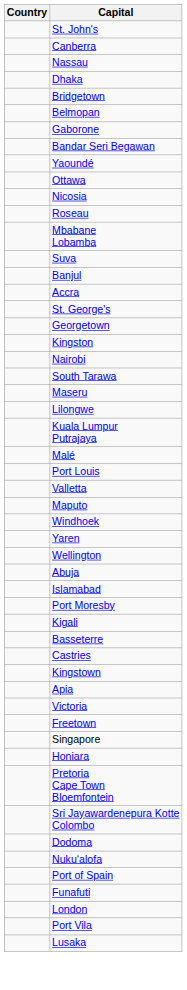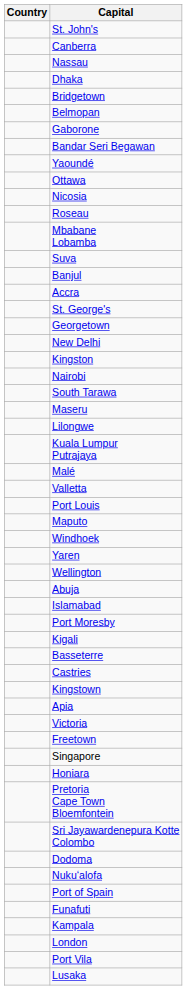 <table class="wikitable unsortable">
 <tr>
 <th>Country</th>
 <th>Capital</th>
 </tr>
 <tr>
 <td></td>
 <td><a href='#'>St. John's</a></td>
 </tr>
 <tr>
 <td></td>
 <td><a href='#'>Canberra</a></td>
 </tr>
 <tr>
 <td></td>
 <td><a href='#'>Nassau</a></td>
 </tr>
 <tr>
 <td></td>
 <td><a href='#'>Dhaka</a></td>
 </tr>
 <tr>
 <td></td>
 <td><a href='#'>Bridgetown</a></td>
 </tr>
 <tr>
 <td></td>
 <td><a href='#'>Belmopan</a></td>
 </tr>
 <tr>
 <td></td>
 <td><a href='#'>Gaborone</a></td>
 </tr>
 <tr>
 <td></td>
 <td><a href='#'>Bandar Seri Begawan</a></td>
 </tr>
 <tr>
 <td></td>
 <td><a href='#'>Yaoundé</a></td>
 </tr>
 <tr>
 <td></td>
 <td><a href='#'>Ottawa</a></td>
 </tr>
 <tr>
 <td></td>
 <td><a href='#'>Nicosia</a></td>
 </tr>
 <tr>
 <td></td>
 <td><a href='#'>Roseau</a></td>
 </tr>
 <tr>
 <td></td>
 <td><a href='#'>Mbabane</a><br><a href='#'>Lobamba</a></td>
 </tr>
 <tr>
 <td></td>
 <td><a href='#'>Suva</a></td>
 </tr>
 <tr>
 <td></td>
 <td><a href='#'>Banjul</a></td>
 </tr>
 <tr>
 <td></td>
 <td><a href='#'>Accra</a></td>
 </tr>
 <tr>
 <td></td>
 <td><a href='#'>St. George's</a></td>
 </tr>
 <tr>
 <td></td>
 <td><a href='#'>Georgetown</a></td>
 </tr>
 <tr>
 <td></td>
+<td><a href='#'>New Delhi</a></td>
+</tr>
+<tr>
+<td></td>
 <td><a href='#'>Kingston</a></td>
 </tr>
 <tr>
 <td></td>
 <td><a href='#'>Nairobi</a></td>
 </tr>
 <tr>
 <td></td>
 <td><a href='#'>South Tarawa</a></td>
 </tr>
 <tr>
 <td></td>
 <td><a href='#'>Maseru</a></td>
 </tr>
 <tr>
 <td></td>
 <td><a href='#'>Lilongwe</a></td>
 </tr>
 <tr>
 <td></td>
 <td><a href='#'>Kuala Lumpur</a><br><a href='#'>Putrajaya</a></td>
 </tr>
 <tr>
 <td></td>
 <td><a href='#'>Malé</a></td>
 </tr>
 <tr>
 <td></td>
-<td><a href='#'>Port Louis</a></td>
+<td><a href='#'>Valletta</a></td>
 </tr>
 <tr>
 <td></td>
-<td><a href='#'>Valletta</a></td>
+<td><a href='#'>Port Louis</a></td>
 </tr>
 <tr>
 <td></td>
 <td><a href='#'>Maputo</a></td>
 </tr>
 <tr>
 <td></td>
 <td><a href='#'>Windhoek</a></td>
 </tr>
 <tr>
 <td></td>
 <td><a href='#'>Yaren</a></td>
 </tr>
 <tr>
 <td></td>
 <td><a href='#'>Wellington</a></td>
 </tr>
 <tr>
 <td></td>
 <td><a href='#'>Abuja</a></td>
 </tr>
 <tr>
 <td></td>
 <td><a href='#'>Islamabad</a></td>
 </tr>
 <tr>
 <td></td>
 <td><a href='#'>Port Moresby</a></td>
 </tr>
 <tr>
 <td></td>
 <td><a href='#'>Kigali</a></td>
 </tr>
 <tr>
 <td></td>
 <td><a href='#'>Basseterre</a></td>
 </tr>
 <tr>
 <td></td>
 <td><a href='#'>Castries</a></td>
 </tr>
 <tr>
 <td></td>
 <td><a href='#'>Kingstown</a></td>
 </tr>
 <tr>
 <td></td>
 <td><a href='#'>Apia</a></td>
 </tr>
 <tr>
 <td></td>
 <td><a href='#'>Victoria</a></td>
 </tr>
 <tr>
 <td></td>
 <td><a href='#'>Freetown</a></td>
 </tr>
 <tr>
 <td></td>
 <td>Singapore</td>
 </tr>
 <tr>
 <td></td>
 <td><a href='#'>Honiara</a></td>
 </tr>
 <tr>
 <td></td>
 <td><a href='#'>Pretoria</a><br><a href='#'>Cape Town</a><br><a href='#'>Bloemfontein</a></td>
 </tr>
 <tr>
 <td></td>
 <td><a href='#'>Sri Jayawardenepura Kotte</a><br><a href='#'>Colombo</a></td>
 </tr>
 <tr>
 <td></td>
 <td><a href='#'>Dodoma</a></td>
 </tr>
 <tr>
 <td></td>
 <td><a href='#'>Nukuʻalofa</a></td>
 </tr>
 <tr>
 <td></td>
 <td><a href='#'>Port of Spain</a></td>
 </tr>
 <tr>
 <td></td>
 <td><a href='#'>Funafuti</a></td>
 </tr>
 <tr>
 <td></td>
+<td><a href='#'>Kampala</a></td>
+</tr>
+<tr>
+<td></td>
 <td><a href='#'>London</a></td>
 </tr>
 <tr>
 <td></td>
 <td><a href='#'>Port Vila</a></td>
 </tr>
 <tr>
 <td></td>
 <td><a href='#'>Lusaka</a></td>
 </tr>
 </table>
